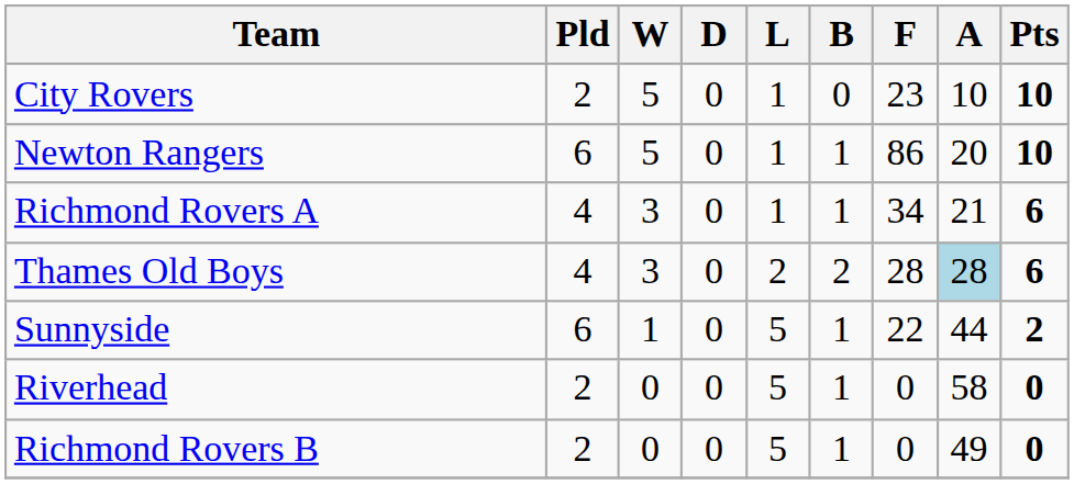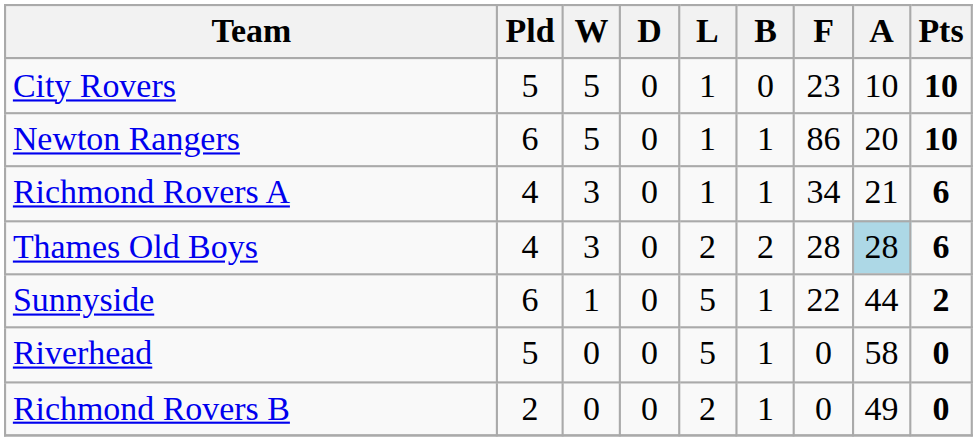 <table class="wikitable" style="text-align:center;">
 <tr>
 <th width=225>Team</th>
 <th width=20 abbr="Played">Pld</th>
 <th width=20 abbr="Won">W</th>
 <th width=20 abbr="Drawn">D</th>
 <th width=20 abbr="Lost">L</th>
 <th width=20 abbr="Bye">B</th>
 <th width=20 abbr="For">F</th>
 <th width=20 abbr="Against">A</th>
 <th width=20 abbr="Points">Pts</th>
 </tr>
 <tr>
 <td style="text-align:left;"><a href='#'>City Rovers</a></td>
-<td>2</td>
+<td>5</td>
 <td>5</td>
 <td>0</td>
 <td>1</td>
 <td>0</td>
 <td>23</td>
 <td>10</td>
 <td><strong>10</strong></td>
 </tr>
 <tr>
 <td style="text-align:left;"><a href='#'>Newton Rangers</a></td>
 <td>6</td>
 <td>5</td>
 <td>0</td>
 <td>1</td>
 <td>1</td>
 <td>86</td>
 <td>20</td>
 <td><strong>10</strong></td>
 </tr>
 <tr>
 <td style="text-align:left;"><a href='#'>Richmond Rovers A</a></td>
 <td>4</td>
 <td>3</td>
 <td>0</td>
 <td>1</td>
 <td>1</td>
 <td>34</td>
 <td>21</td>
 <td><strong>6</strong></td>
 </tr>
 <tr>
 <td style="text-align:left;"><a href='#'>Thames Old Boys</a></td>
 <td>4</td>
 <td>3</td>
 <td>0</td>
 <td>2</td>
 <td>2</td>
 <td>28</td>
 <td style="background: lightblue;">28</td>
 <td><strong>6</strong></td>
 </tr>
 <tr>
 <td style="text-align:left;"><a href='#'>Sunnyside</a></td>
 <td>6</td>
 <td>1</td>
 <td>0</td>
 <td>5</td>
 <td>1</td>
 <td>22</td>
 <td>44</td>
 <td><strong>2</strong></td>
 </tr>
 <tr>
 <td style="text-align:left;"><a href='#'>Riverhead</a></td>
-<td>2</td>
+<td>5</td>
 <td>0</td>
 <td>0</td>
 <td>5</td>
 <td>1</td>
 <td>0</td>
 <td>58</td>
 <td><strong>0</strong></td>
 </tr>
 <tr>
 <td style="text-align:left;"><a href='#'>Richmond Rovers B</a></td>
 <td>2</td>
 <td>0</td>
 <td>0</td>
-<td>5</td>
+<td>2</td>
 <td>1</td>
 <td>0</td>
 <td>49</td>
 <td><strong>0</strong></td>
 </tr>
 <tr>
 </tr>
 </table>
